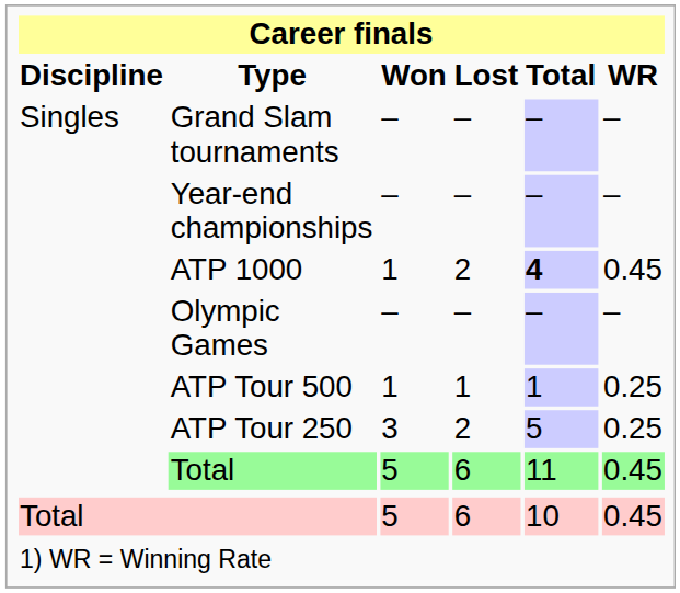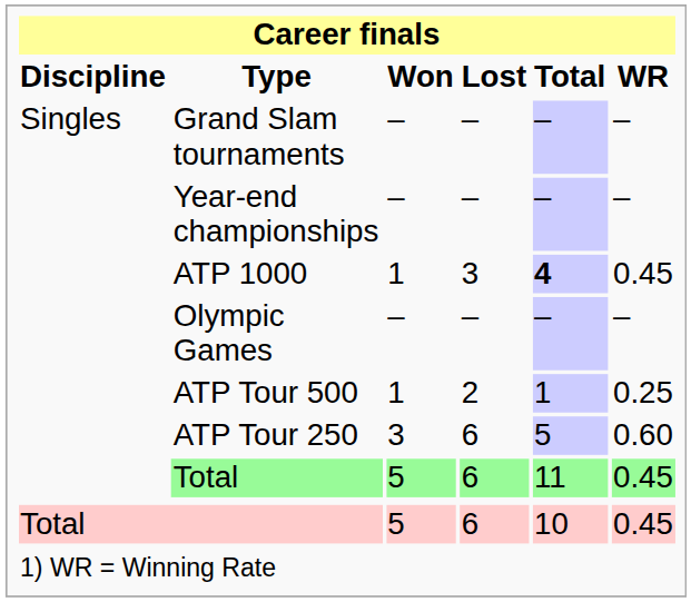 <table class="infobox vcard vevent" style=width:40%>
 <tr bgcolor=FFFF99>
 <th colspan=7>Career finals</th>
 </tr>
 <tr>
 <th>Discipline</th>
 <th>Type</th>
 <th>Won</th>
 <th>Lost</th>
 <th>Total</th>
 <th>WR</th>
 </tr>
 <tr>
 <td rowspan=7>Singles</td>
 <td>Grand Slam tournaments</td>
 <td>–</td>
 <td>–</td>
 <td bgcolor=CCCCFF>–</td>
 <td>–</td>
 </tr>
 <tr>
 <td>Year-end championships</td>
 <td>–</td>
 <td>–</td>
 <td bgcolor=CCCCFF>–</td>
 <td>–</td>
 </tr>
 <tr>
 <td>ATP 1000</td>
 <td>1</td>
-<td>2</td>
+<td>3</td>
 <td bgcolor=CCCCFF><strong>4</strong></td>
 <td>0.45</td>
 </tr>
 <tr>
 <td>Olympic Games</td>
 <td>–</td>
 <td>–</td>
 <td bgcolor=CCCCFF>–</td>
 <td>–</td>
 </tr>
 <tr>
 <td>ATP Tour 500</td>
 <td>1</td>
-<td>1</td>
+<td>2</td>
 <td bgcolor=CCCCFF>1</td>
 <td>0.25</td>
 </tr>
 <tr>
 <td>ATP Tour 250</td>
 <td>3</td>
-<td>2</td>
+<td>6</td>
 <td bgcolor=CCCCFF>5</td>
-<td>0.25</td>
+<td>0.60</td>
 </tr>
 <tr bgcolor=98fb98>
 <td>Total</td>
 <td>5</td>
 <td>6</td>
 <td>11</td>
 <td>0.45</td>
 </tr>
 <tr>
 </tr>
 <tr bgcolor=FFCCCC>
 <td colspan=2>Total</td>
 <td>5</td>
 <td>6</td>
 <td>10</td>
 <td>0.45</td>
 </tr>
 <tr>
 <td colspan=6><small>1) WR = Winning Rate</small></td>
 </tr>
 </table>
